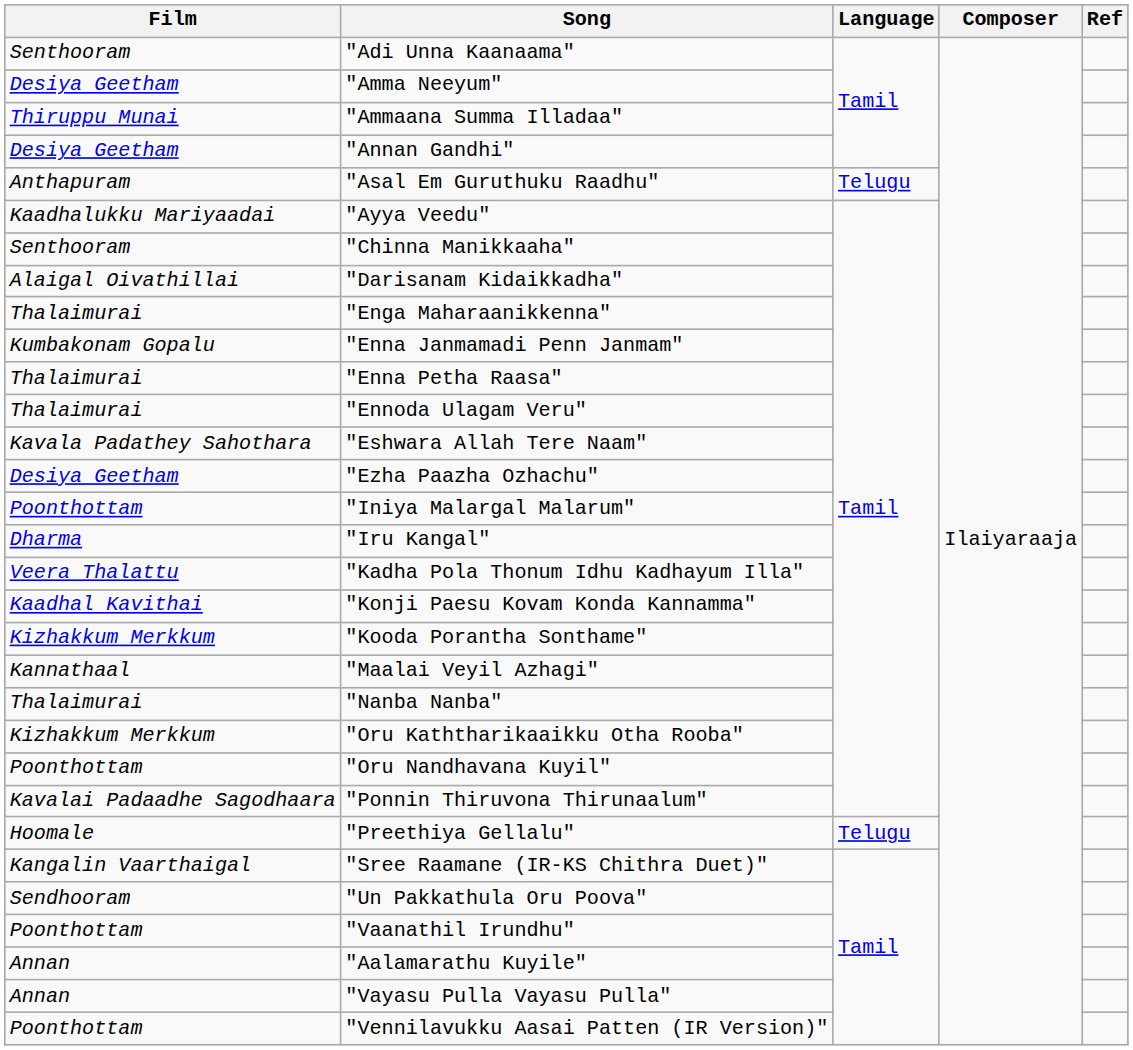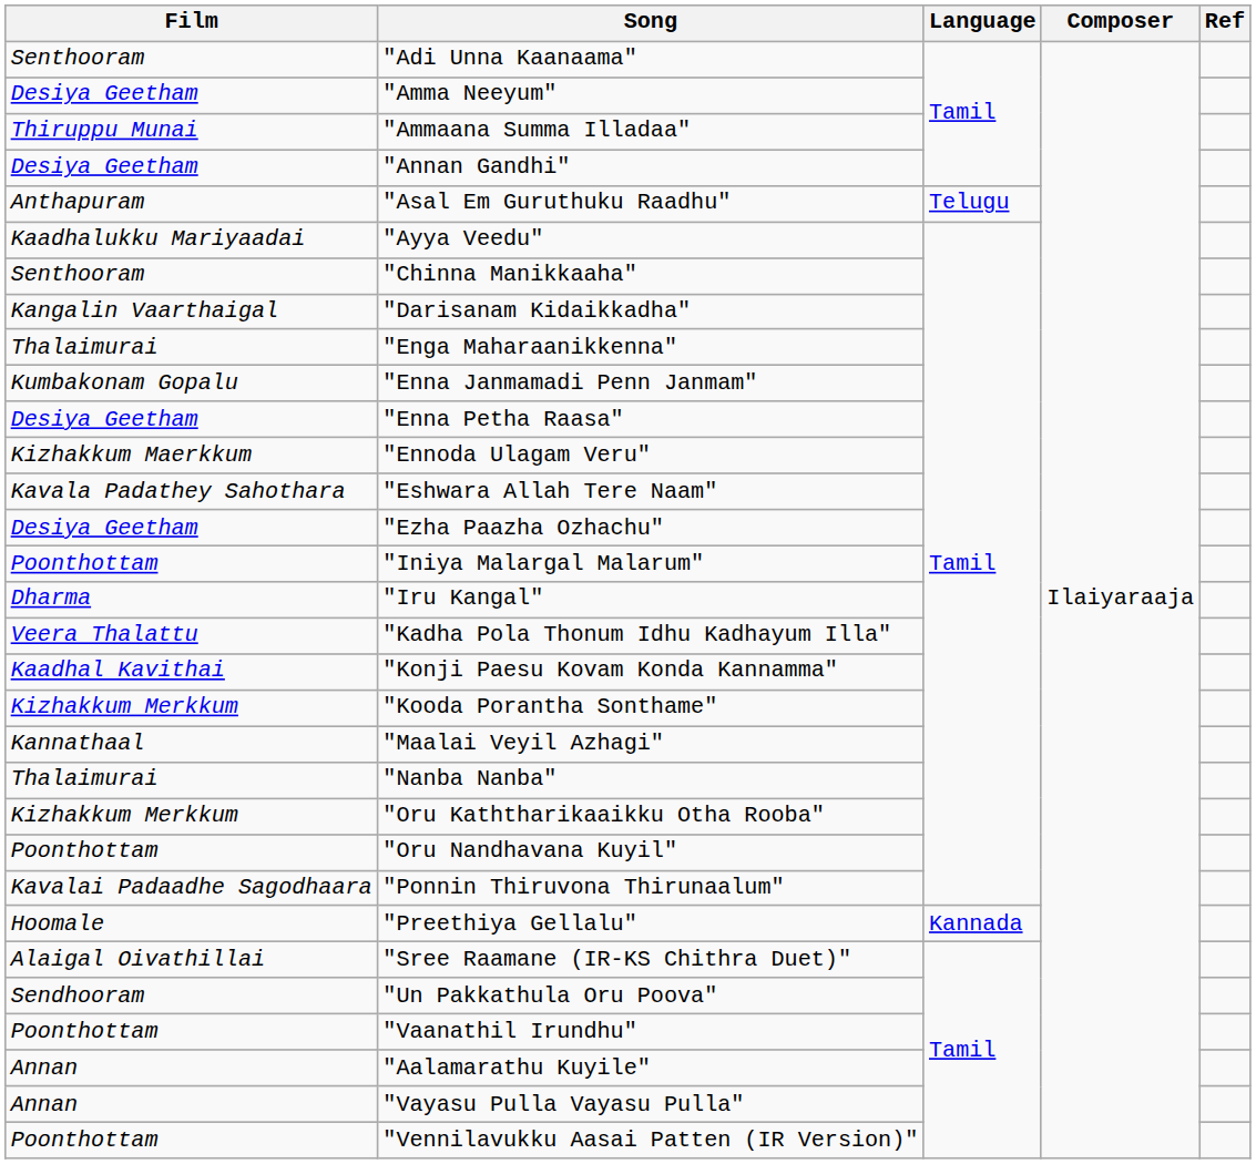 <table class="wikitable sortable" style="font-size:95%;">
 <tr>
 <th>Film</th>
 <th>Song</th>
 <th>Language</th>
 <th>Composer</th>
 <th>Ref</th>
 </tr>
 <tr>
 <td><em>Senthooram</em></td>
 <td>"Adi Unna Kaanaama"</td>
 <td rowspan="4"><a href='#'>Tamil</a></td>
 <td rowspan="31">Ilaiyaraaja</td>
 <td></td>
 </tr>
 <tr>
 <td><em><a href='#'>Desiya Geetham</a></em></td>
 <td>"Amma Neeyum"</td>
 <td></td>
 </tr>
 <tr>
 <td><em><a href='#'>Thiruppu Munai</a></em></td>
 <td>"Ammaana Summa Illadaa"</td>
 <td></td>
 </tr>
 <tr>
 <td><em><a href='#'>Desiya Geetham</a></em></td>
 <td>"Annan Gandhi"</td>
 <td></td>
 </tr>
 <tr>
 <td><em>Anthapuram</em></td>
 <td>"Asal Em Guruthuku Raadhu"</td>
 <td><a href='#'>Telugu</a></td>
 <td></td>
 </tr>
 <tr>
 <td><em>Kaadhalukku Mariyaadai</em></td>
 <td>"Ayya Veedu"</td>
 <td rowspan="19"><a href='#'>Tamil</a></td>
 <td></td>
 </tr>
 <tr>
 <td><em>Senthooram</em></td>
 <td>"Chinna Manikkaaha"</td>
 <td></td>
 </tr>
 <tr>
-<td><em>Alaigal Oivathillai</em></td>
+<td><em>Kangalin Vaarthaigal</em></td>
 <td>"Darisanam Kidaikkadha"</td>
 <td></td>
 </tr>
 <tr>
 <td><em>Thalaimurai</em></td>
 <td>"Enga Maharaanikkenna"</td>
 <td></td>
 </tr>
 <tr>
 <td><em>Kumbakonam Gopalu</em></td>
 <td>"Enna Janmamadi Penn Janmam"</td>
 <td></td>
 </tr>
 <tr>
-<td><em>Thalaimurai</em></td>
+<td><em><a href='#'>Desiya Geetham</a></em></td>
 <td>"Enna Petha Raasa"</td>
 <td></td>
 </tr>
 <tr>
-<td><em>Thalaimurai</em></td>
+<td><em>Kizhakkum Maerkkum</em></td>
 <td>"Ennoda Ulagam Veru"</td>
 <td></td>
 </tr>
 <tr>
 <td><em>Kavala Padathey Sahothara</em></td>
 <td>"Eshwara Allah Tere Naam"</td>
 <td></td>
 </tr>
 <tr>
 <td><em><a href='#'>Desiya Geetham</a></em></td>
 <td>"Ezha Paazha Ozhachu"</td>
 <td></td>
 </tr>
 <tr>
 <td><em><a href='#'>Poonthottam</a></em></td>
 <td>"Iniya Malargal Malarum"</td>
 <td></td>
 </tr>
 <tr>
 <td><em><a href='#'>Dharma</a></em></td>
 <td>"Iru Kangal"</td>
 <td></td>
 </tr>
 <tr>
 <td><em><a href='#'>Veera Thalattu</a></em></td>
 <td>"Kadha Pola Thonum Idhu Kadhayum Illa"</td>
 <td></td>
 </tr>
 <tr>
 <td><em><a href='#'>Kaadhal Kavithai</a></em></td>
 <td>"Konji Paesu Kovam Konda Kannamma"</td>
 <td></td>
 </tr>
 <tr>
 <td><em><a href='#'>Kizhakkum Merkkum</a></em></td>
 <td>"Kooda Porantha Sonthame"</td>
 <td></td>
 </tr>
 <tr>
 <td><em>Kannathaal</em></td>
 <td>"Maalai Veyil Azhagi"</td>
 <td></td>
 </tr>
 <tr>
 <td><em>Thalaimurai</em></td>
 <td>"Nanba Nanba"</td>
 <td></td>
 </tr>
 <tr>
 <td><em>Kizhakkum Merkkum</em></td>
 <td>"Oru Kaththarikaaikku Otha Rooba"</td>
 <td></td>
 </tr>
 <tr>
 <td><em>Poonthottam</em></td>
 <td>"Oru Nandhavana Kuyil"</td>
 <td></td>
 </tr>
 <tr>
 <td><em>Kavalai Padaadhe Sagodhaara</em></td>
 <td>"Ponnin Thiruvona Thirunaalum"</td>
 <td></td>
 </tr>
 <tr>
 <td><em>Hoomale</em></td>
 <td>"Preethiya Gellalu"</td>
-<td><a href='#'>Telugu</a></td>
+<td><a href='#'>Kannada</a></td>
 <td></td>
 </tr>
 <tr>
-<td><em>Kangalin Vaarthaigal</em></td>
+<td><em>Alaigal Oivathillai</em></td>
 <td>"Sree Raamane (IR-KS Chithra Duet)"</td>
 <td rowspan="6"><a href='#'>Tamil</a></td>
 <td></td>
 </tr>
 <tr>
 <td><em>Sendhooram</em></td>
 <td>"Un Pakkathula Oru Poova"</td>
 <td></td>
 </tr>
 <tr>
 <td><em>Poonthottam</em></td>
 <td>"Vaanathil Irundhu"</td>
 <td></td>
 </tr>
 <tr>
 <td><em>Annan</em></td>
 <td>"Aalamarathu Kuyile"</td>
 <td></td>
 </tr>
 <tr>
 <td><em>Annan</em></td>
 <td>"Vayasu Pulla Vayasu Pulla"</td>
 <td></td>
 </tr>
 <tr>
 <td><em>Poonthottam</em></td>
 <td>"Vennilavukku Aasai Patten (IR Version)"</td>
 <td></td>
 </tr>
 </table>
